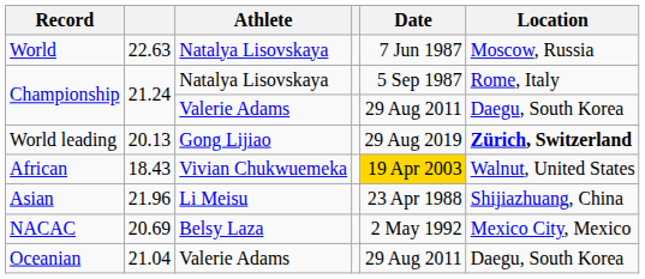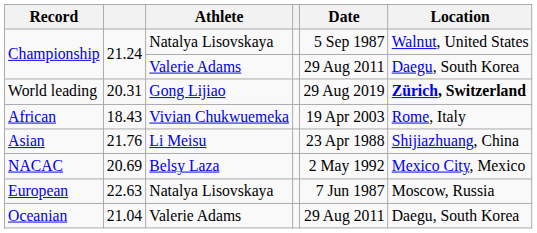 <table class="wikitable">
 <tr>
 <th>Record</th>
 <th></th>
 <th>Athlete</th>
 <th></th>
 <th>Date</th>
 <th>Location</th>
 </tr>
 <tr>
-<td><a href='#'>World</a></td>
-<td>22.63</td>
-<td><a href='#'>Natalya Lisovskaya</a></td>
-<td></td>
-<td align=right>7 Jun 1987</td>
-<td><a href='#'>Moscow</a>, Russia</td>
-</tr>
-<tr>
 <td rowspan=2><a href='#'>Championship</a></td>
 <td rowspan=2>21.24</td>
 <td>Natalya Lisovskaya</td>
 <td></td>
 <td align=right>5 Sep 1987</td>
-<td><a href='#'>Rome</a>, Italy</td>
+<td><a href='#'>Walnut</a>, United States</td>
 </tr>
 <tr>
 <td><a href='#'>Valerie Adams</a></td>
 <td></td>
 <td align=right>29 Aug 2011</td>
 <td><a href='#'>Daegu</a>, South Korea</td>
 </tr>
 <tr>
 <td>World leading</td>
-<td>20.13</td>
+<td>20.31</td>
 <td><a href='#'>Gong Lijiao</a></td>
 <td></td>
 <td align=right>29 Aug 2019</td>
 <td><strong><a href='#'>Zürich</a>, Switzerland</strong></td>
 </tr>
 <tr>
 <td><a href='#'>African</a></td>
 <td>18.43</td>
 <td><a href='#'>Vivian Chukwuemeka</a></td>
 <td></td>
-<td align=right style="background: gold;">19 Apr 2003</td>
-<td><a href='#'>Walnut</a>, United States</td>
+<td align=right>19 Apr 2003</td>
+<td><a href='#'>Rome</a>, Italy</td>
 </tr>
 <tr>
 <td><a href='#'>Asian</a></td>
-<td>21.96</td>
+<td>21.76</td>
 <td><a href='#'>Li Meisu</a></td>
 <td></td>
 <td align=right>23 Apr 1988</td>
 <td><a href='#'>Shijiazhuang</a>, China</td>
 </tr>
 <tr>
 <td><a href='#'>NACAC</a></td>
 <td>20.69</td>
 <td><a href='#'>Belsy Laza</a></td>
 <td></td>
 <td align=right>2 May 1992</td>
 <td><a href='#'>Mexico City</a>, Mexico</td>
 </tr>
 <tr>
+<td><a href='#'>European</a></td>
+<td>22.63</td>
+<td>Natalya Lisovskaya</td>
+<td></td>
+<td align=right>7 Jun 1987</td>
+<td>Moscow, Russia</td>
+</tr>
+<tr>
 <td><a href='#'>Oceanian</a></td>
 <td>21.04</td>
 <td>Valerie Adams</td>
 <td></td>
 <td align=right>29 Aug 2011</td>
 <td>Daegu, South Korea</td>
 </tr>
 </table>
